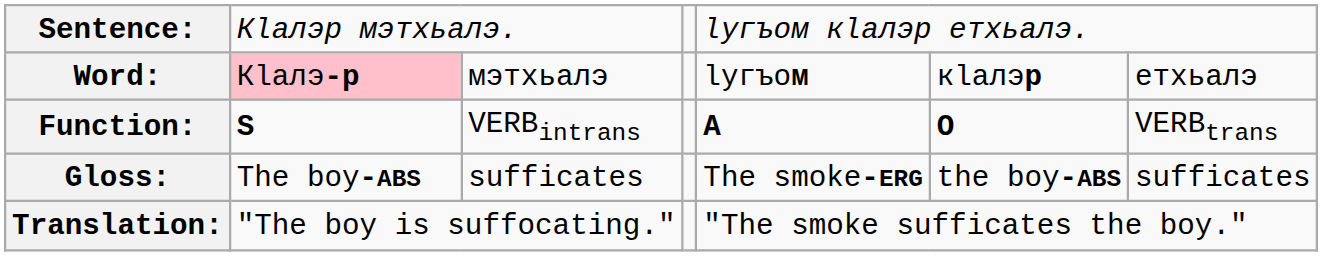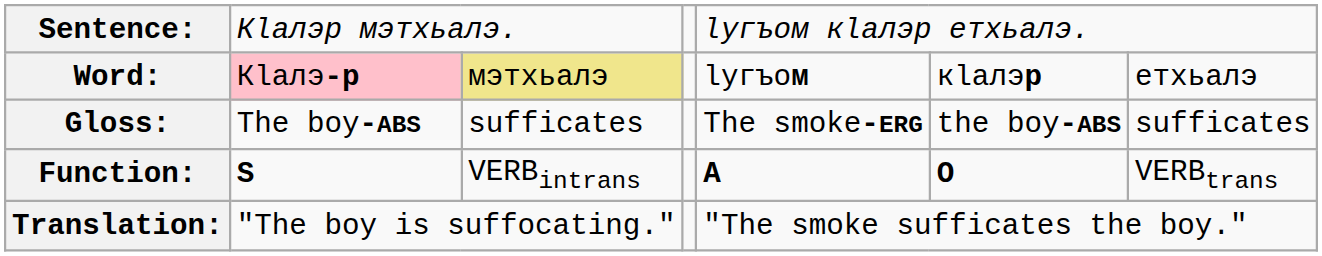 <table class="wikitable">
 <tr>
 <th>Sentence:</th>
 <td colspan="2"><em>Кӏалэр мэтхьалэ.</em></td>
 <td></td>
 <td colspan="3"><em>ӏугъом кӏалэр етхьалэ.</em></td>
 </tr>
 <tr>
 <th>Word:</th>
 <td style="background: pink;">Кӏалэ<span><strong>-р</strong></span></td>
-<td>мэтхьалэ</td>
+<td style="background: khaki;">мэтхьалэ</td>
 <td></td>
 <td>ӏугъо<span><strong>м</strong></span></td>
 <td>кӏалэ<span><strong>р</strong></span></td>
 <td>етхьалэ</td>
+</tr>
+<tr>
+<th>Gloss:</th>
+<td>The boy<span><strong>-<small>ABS</small></strong></span></td>
+<td>sufficates</td>
+<td></td>
+<td>The smoke<span><strong>-<small>ERG</small></strong></span></td>
+<td>the boy<span><strong>-<small>ABS</small></strong></span></td>
+<td>sufficates</td>
 </tr>
 <tr>
 <th>Function:</th>
 <td><span><strong>S</strong></span></td>
 <td>VERB<sub>intrans</sub></td>
 <td></td>
 <td><span><strong>A</strong></span></td>
 <td><span><strong>O</strong></span></td>
 <td>VERB<sub>trans</sub></td>
 </tr>
 <tr>
-<th>Gloss:</th>
-<td>The boy<span><strong>-<small>ABS</small></strong></span></td>
-<td>sufficates</td>
-<td></td>
-<td>The smoke<span><strong>-<small>ERG</small></strong></span></td>
-<td>the boy<span><strong>-<small>ABS</small></strong></span></td>
-<td>sufficates</td>
-</tr>
-<tr>
 <th>Translation:</th>
 <td colspan="2">"The boy is suffocating."</td>
 <td></td>
 <td colspan="3">"The smoke sufficates the boy."</td>
 </tr>
 </table>
